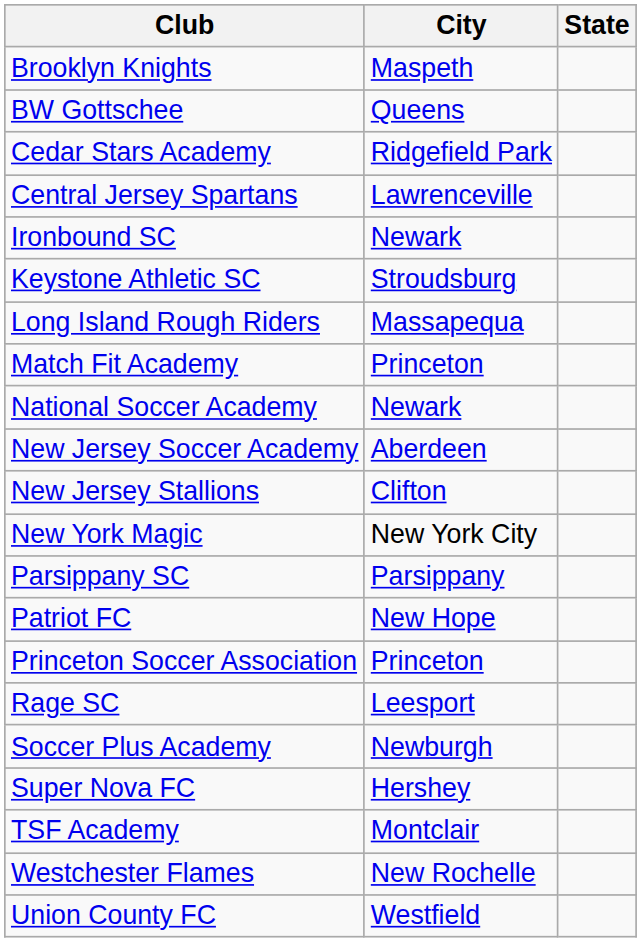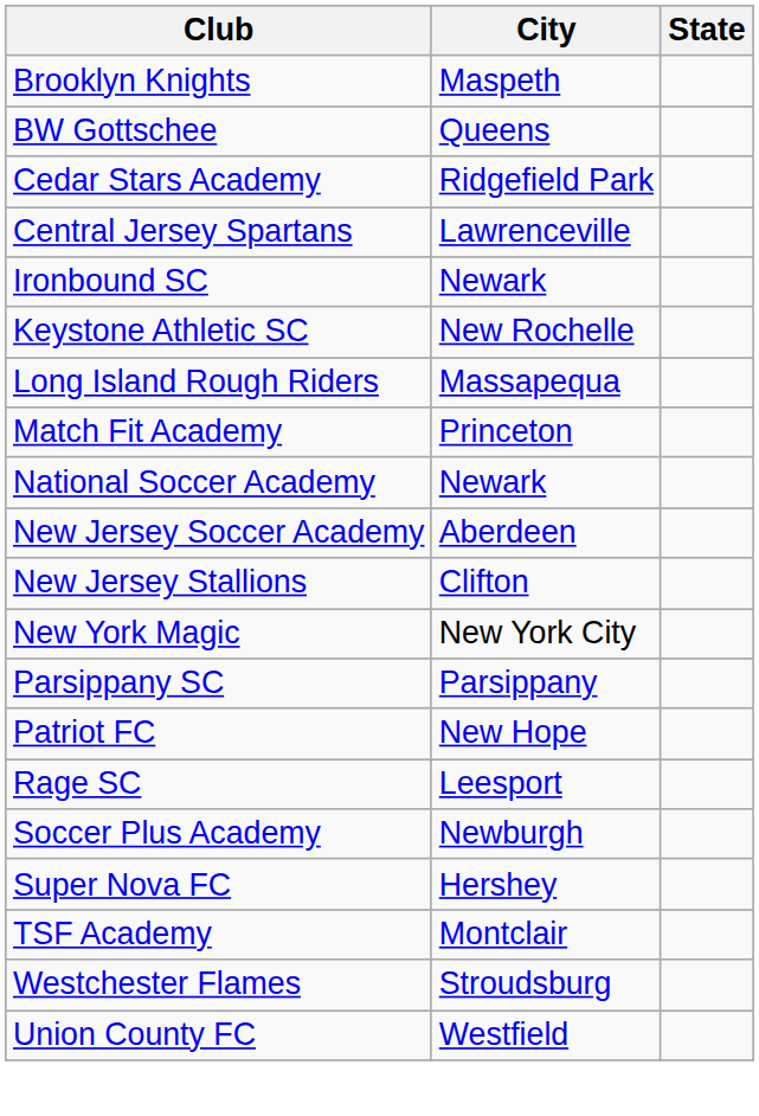 <table class="wikitable">
 <tr>
 <th>Club</th>
 <th>City</th>
 <th>State</th>
 </tr>
 <tr>
 <td><a href='#'>Brooklyn Knights</a></td>
 <td><a href='#'>Maspeth</a></td>
 <td></td>
 </tr>
 <tr>
 <td><a href='#'>BW Gottschee</a></td>
 <td><a href='#'>Queens</a></td>
 <td></td>
 </tr>
 <tr>
 <td><a href='#'>Cedar Stars Academy</a></td>
 <td><a href='#'>Ridgefield Park</a></td>
 <td></td>
 </tr>
 <tr>
 <td><a href='#'>Central Jersey Spartans</a></td>
 <td><a href='#'>Lawrenceville</a></td>
 <td></td>
 </tr>
 <tr>
 <td><a href='#'>Ironbound SC</a></td>
 <td><a href='#'>Newark</a></td>
 <td></td>
 </tr>
 <tr>
 <td><a href='#'>Keystone Athletic SC</a></td>
-<td><a href='#'>Stroudsburg</a></td>
+<td><a href='#'>New Rochelle</a></td>
 <td></td>
 </tr>
 <tr>
 <td><a href='#'>Long Island Rough Riders</a></td>
 <td><a href='#'>Massapequa</a></td>
 <td></td>
 </tr>
 <tr>
 <td><a href='#'>Match Fit Academy</a></td>
 <td><a href='#'>Princeton</a></td>
 <td></td>
 </tr>
 <tr>
 <td><a href='#'>National Soccer Academy</a></td>
 <td><a href='#'>Newark</a></td>
 <td></td>
 </tr>
 <tr>
 <td><a href='#'>New Jersey Soccer Academy</a></td>
 <td><a href='#'>Aberdeen</a></td>
 <td></td>
 </tr>
 <tr>
 <td><a href='#'>New Jersey Stallions</a></td>
 <td><a href='#'>Clifton</a></td>
 <td></td>
 </tr>
 <tr>
 <td><a href='#'>New York Magic</a></td>
 <td>New York City</td>
 <td></td>
 </tr>
 <tr>
 <td><a href='#'>Parsippany SC</a></td>
 <td><a href='#'>Parsippany</a></td>
 <td></td>
 </tr>
 <tr>
 <td><a href='#'>Patriot FC</a></td>
 <td><a href='#'>New Hope</a></td>
 <td></td>
 </tr>
 <tr>
-<td><a href='#'>Princeton Soccer Association</a></td>
-<td><a href='#'>Princeton</a></td>
-<td></td>
-</tr>
-<tr>
 <td><a href='#'>Rage SC</a></td>
 <td><a href='#'>Leesport</a></td>
 <td></td>
 </tr>
 <tr>
 <td><a href='#'>Soccer Plus Academy</a></td>
 <td><a href='#'>Newburgh</a></td>
 <td></td>
 </tr>
 <tr>
 <td><a href='#'>Super Nova FC</a></td>
 <td><a href='#'>Hershey</a></td>
 <td></td>
 </tr>
 <tr>
 <td><a href='#'>TSF Academy</a></td>
 <td><a href='#'>Montclair</a></td>
 <td></td>
 </tr>
 <tr>
 <td><a href='#'>Westchester Flames</a></td>
-<td><a href='#'>New Rochelle</a></td>
+<td><a href='#'>Stroudsburg</a></td>
 <td></td>
 </tr>
 <tr>
 <td><a href='#'>Union County FC</a></td>
 <td><a href='#'>Westfield</a></td>
 <td></td>
 </tr>
 </table>
